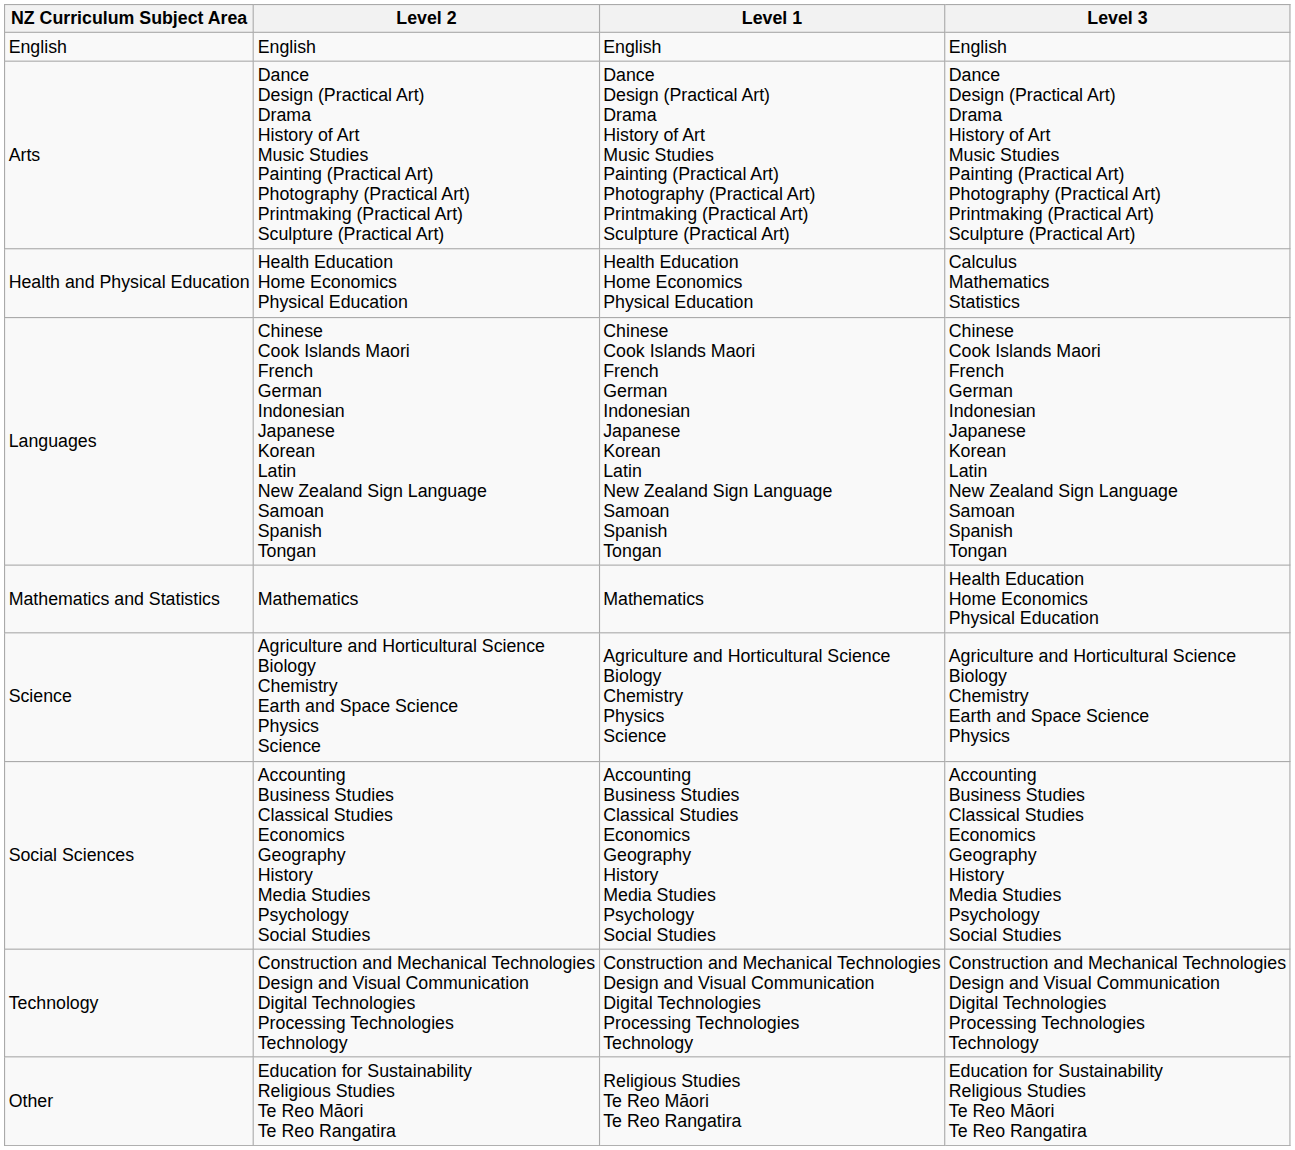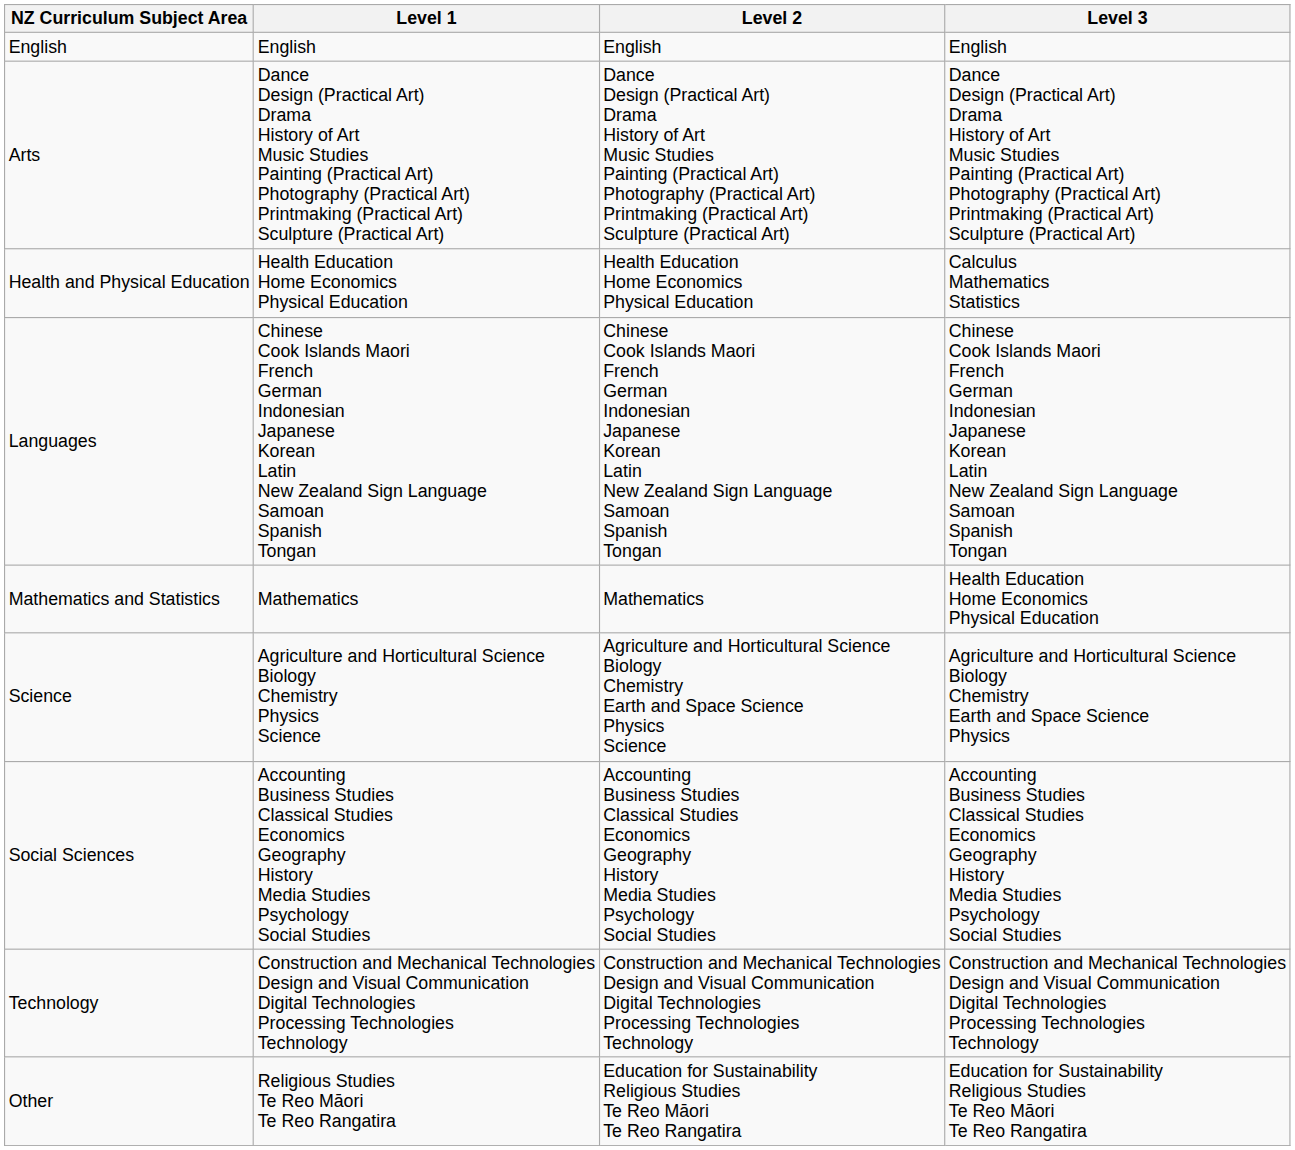 <table class="wikitable">
 <tr>
 <th>NZ Curriculum Subject Area</th>
+<th>Level 1</th>
 <th>Level 2</th>
-<th>Level 1</th>
 <th>Level 3</th>
 </tr>
 <tr>
 <td>English</td>
 <td>English</td>
 <td>English</td>
 <td>English</td>
 </tr>
 <tr>
 <td>Arts</td>
 <td>Dance<br>Design (Practical Art)<br>Drama<br>History of Art<br>Music Studies<br>Painting (Practical Art)<br>Photography (Practical Art)<br>Printmaking (Practical Art)<br>Sculpture (Practical Art)</td>
 <td>Dance<br>Design (Practical Art)<br>Drama<br>History of Art<br>Music Studies<br>Painting (Practical Art)<br>Photography (Practical Art)<br>Printmaking (Practical Art)<br>Sculpture (Practical Art)</td>
 <td>Dance<br>Design (Practical Art)<br>Drama<br>History of Art<br>Music Studies<br>Painting (Practical Art)<br>Photography (Practical Art)<br>Printmaking (Practical Art)<br>Sculpture (Practical Art)</td>
 </tr>
 <tr>
 <td>Health and Physical Education</td>
 <td>Health Education<br>Home Economics<br>Physical Education</td>
 <td>Health Education<br>Home Economics<br>Physical Education</td>
 <td>Calculus<br>Mathematics<br>Statistics</td>
 </tr>
 <tr>
 <td>Languages</td>
 <td>Chinese<br>Cook Islands Maori<br>French<br>German<br>Indonesian<br>Japanese<br>Korean<br>Latin<br>New Zealand Sign Language<br>Samoan<br>Spanish<br>Tongan</td>
 <td>Chinese<br>Cook Islands Maori<br>French<br>German<br>Indonesian<br>Japanese<br>Korean<br>Latin<br>New Zealand Sign Language<br>Samoan<br>Spanish<br>Tongan</td>
 <td>Chinese<br>Cook Islands Maori<br>French<br>German<br>Indonesian<br>Japanese<br>Korean<br>Latin<br>New Zealand Sign Language<br>Samoan<br>Spanish<br>Tongan</td>
 </tr>
 <tr>
 <td>Mathematics and Statistics</td>
 <td>Mathematics</td>
 <td>Mathematics</td>
 <td>Health Education<br>Home Economics<br>Physical Education</td>
 </tr>
 <tr>
 <td>Science</td>
+<td>Agriculture and Horticultural Science<br>Biology<br>Chemistry<br>Physics<br>Science</td>
 <td>Agriculture and Horticultural Science<br>Biology<br>Chemistry<br>Earth and Space Science<br>Physics<br>Science</td>
-<td>Agriculture and Horticultural Science<br>Biology<br>Chemistry<br>Physics<br>Science</td>
 <td>Agriculture and Horticultural Science<br>Biology<br>Chemistry<br>Earth and Space Science<br>Physics</td>
 </tr>
 <tr>
 <td>Social Sciences</td>
 <td>Accounting<br>Business Studies<br>Classical Studies<br>Economics<br>Geography<br>History<br>Media Studies<br>Psychology<br>Social Studies</td>
 <td>Accounting<br>Business Studies<br>Classical Studies<br>Economics<br>Geography<br>History<br>Media Studies<br>Psychology<br>Social Studies</td>
 <td>Accounting<br>Business Studies<br>Classical Studies<br>Economics<br>Geography<br>History<br>Media Studies<br>Psychology<br>Social Studies</td>
 </tr>
 <tr>
 <td>Technology</td>
 <td>Construction and Mechanical Technologies<br>Design and Visual Communication<br>Digital Technologies<br>Processing Technologies<br>Technology</td>
 <td>Construction and Mechanical Technologies<br>Design and Visual Communication<br>Digital Technologies<br>Processing Technologies<br>Technology</td>
 <td>Construction and Mechanical Technologies<br>Design and Visual Communication<br>Digital Technologies<br>Processing Technologies<br>Technology</td>
 </tr>
 <tr>
 <td>Other</td>
+<td>Religious Studies<br>Te Reo Māori<br>Te Reo Rangatira</td>
 <td>Education for Sustainability<br>Religious Studies<br>Te Reo Māori<br>Te Reo Rangatira</td>
-<td>Religious Studies<br>Te Reo Māori<br>Te Reo Rangatira</td>
 <td>Education for Sustainability<br>Religious Studies<br>Te Reo Māori<br>Te Reo Rangatira</td>
 </tr>
 </table>
